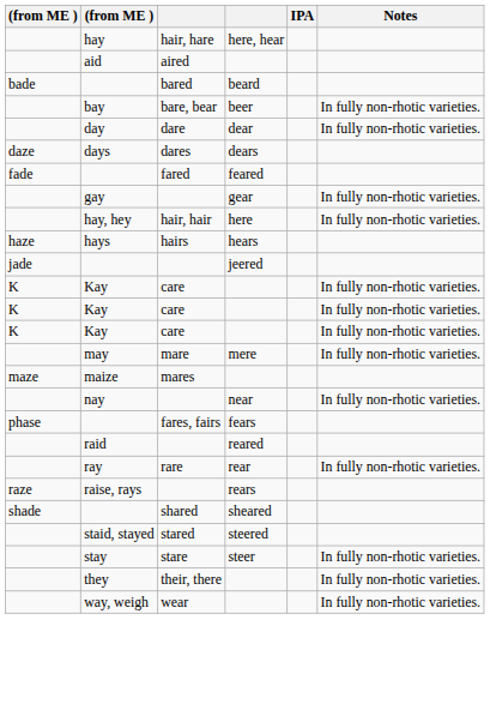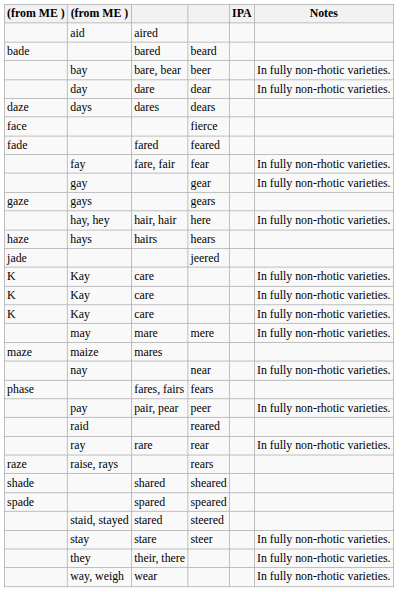 <table class="wikitable sortable mw-collapsible mw-collapsed">
 <tr>
 <th> (from ME )</th>
 <th> (from ME )</th>
 <th></th>
 <th></th>
 <th>IPA</th>
 <th>Notes</th>
-</tr>
-<tr>
-<td></td>
-<td>hay</td>
-<td>hair, hare</td>
-<td>here, hear</td>
-<td></td>
-<td></td>
 </tr>
 <tr>
 <td></td>
 <td>aid</td>
 <td>aired</td>
 <td></td>
 <td></td>
 <td></td>
 </tr>
 <tr>
 <td>bade</td>
 <td></td>
 <td>bared</td>
 <td>beard</td>
 <td></td>
 <td></td>
 </tr>
 <tr>
 <td></td>
 <td>bay</td>
 <td>bare, bear</td>
 <td>beer</td>
 <td></td>
 <td>In fully non-rhotic varieties.</td>
 </tr>
 <tr>
 <td></td>
 <td>day</td>
 <td>dare</td>
 <td>dear</td>
 <td></td>
 <td>In fully non-rhotic varieties.</td>
 </tr>
 <tr>
 <td>daze</td>
 <td>days</td>
 <td>dares</td>
 <td>dears</td>
 <td></td>
 <td></td>
 </tr>
 <tr>
+<td>face</td>
+<td></td>
+<td></td>
+<td>fierce</td>
+<td></td>
+<td></td>
+</tr>
+<tr>
 <td>fade</td>
 <td></td>
 <td>fared</td>
 <td>feared</td>
 <td></td>
 <td></td>
 </tr>
 <tr>
 <td></td>
+<td>fay</td>
+<td>fare, fair</td>
+<td>fear</td>
+<td></td>
+<td>In fully non-rhotic varieties.</td>
+</tr>
+<tr>
+<td></td>
 <td>gay</td>
 <td></td>
 <td>gear</td>
 <td></td>
 <td>In fully non-rhotic varieties.</td>
+</tr>
+<tr>
+<td>gaze</td>
+<td>gays</td>
+<td></td>
+<td>gears</td>
+<td></td>
+<td></td>
 </tr>
 <tr>
 <td></td>
 <td>hay, hey</td>
 <td>hair, hair</td>
 <td>here</td>
 <td></td>
 <td>In fully non-rhotic varieties.</td>
 </tr>
 <tr>
 <td>haze</td>
 <td>hays</td>
 <td>hairs</td>
 <td>hears</td>
 <td></td>
 <td></td>
 </tr>
 <tr>
 <td>jade</td>
 <td></td>
 <td></td>
 <td>jeered</td>
 <td></td>
 <td></td>
 </tr>
 <tr>
 <td>K</td>
 <td>Kay</td>
 <td>care</td>
 <td></td>
 <td></td>
 <td>In fully non-rhotic varieties.</td>
 </tr>
 <tr>
 <td>K</td>
 <td>Kay</td>
 <td>care</td>
 <td></td>
 <td></td>
 <td>In fully non-rhotic varieties.</td>
 </tr>
 <tr>
 <td>K</td>
 <td>Kay</td>
 <td>care</td>
 <td></td>
 <td></td>
 <td>In fully non-rhotic varieties.</td>
 </tr>
 <tr>
 <td></td>
 <td>may</td>
 <td>mare</td>
 <td>mere</td>
 <td></td>
 <td>In fully non-rhotic varieties.</td>
 </tr>
 <tr>
 <td>maze</td>
 <td>maize</td>
 <td>mares</td>
 <td></td>
 <td></td>
 <td></td>
 </tr>
 <tr>
 <td></td>
 <td>nay</td>
 <td></td>
 <td>near</td>
 <td></td>
 <td>In fully non-rhotic varieties.</td>
 </tr>
 <tr>
 <td>phase</td>
 <td></td>
 <td>fares, fairs</td>
 <td>fears</td>
 <td></td>
 <td></td>
 </tr>
 <tr>
 <td></td>
+<td>pay</td>
+<td>pair, pear</td>
+<td>peer</td>
+<td></td>
+<td>In fully non-rhotic varieties.</td>
+</tr>
+<tr>
+<td></td>
 <td>raid</td>
 <td></td>
 <td>reared</td>
 <td></td>
 <td></td>
 </tr>
 <tr>
 <td></td>
 <td>ray</td>
 <td>rare</td>
 <td>rear</td>
 <td></td>
 <td>In fully non-rhotic varieties.</td>
 </tr>
 <tr>
 <td>raze</td>
 <td>raise, rays</td>
 <td></td>
 <td>rears</td>
 <td></td>
 <td></td>
 </tr>
 <tr>
 <td>shade</td>
 <td></td>
 <td>shared</td>
 <td>sheared</td>
+<td></td>
+<td></td>
+</tr>
+<tr>
+<td>spade</td>
+<td></td>
+<td>spared</td>
+<td>speared</td>
 <td></td>
 <td></td>
 </tr>
 <tr>
 <td></td>
 <td>staid, stayed</td>
 <td>stared</td>
 <td>steered</td>
 <td></td>
 <td></td>
 </tr>
 <tr>
 <td></td>
 <td>stay</td>
 <td>stare</td>
 <td>steer</td>
 <td></td>
 <td>In fully non-rhotic varieties.</td>
 </tr>
 <tr>
 <td></td>
 <td>they</td>
 <td>their, there</td>
 <td></td>
 <td></td>
 <td>In fully non-rhotic varieties.</td>
 </tr>
 <tr>
 <td></td>
 <td>way, weigh</td>
 <td>wear</td>
 <td></td>
 <td></td>
 <td>In fully non-rhotic varieties.</td>
 </tr>
 </table>
